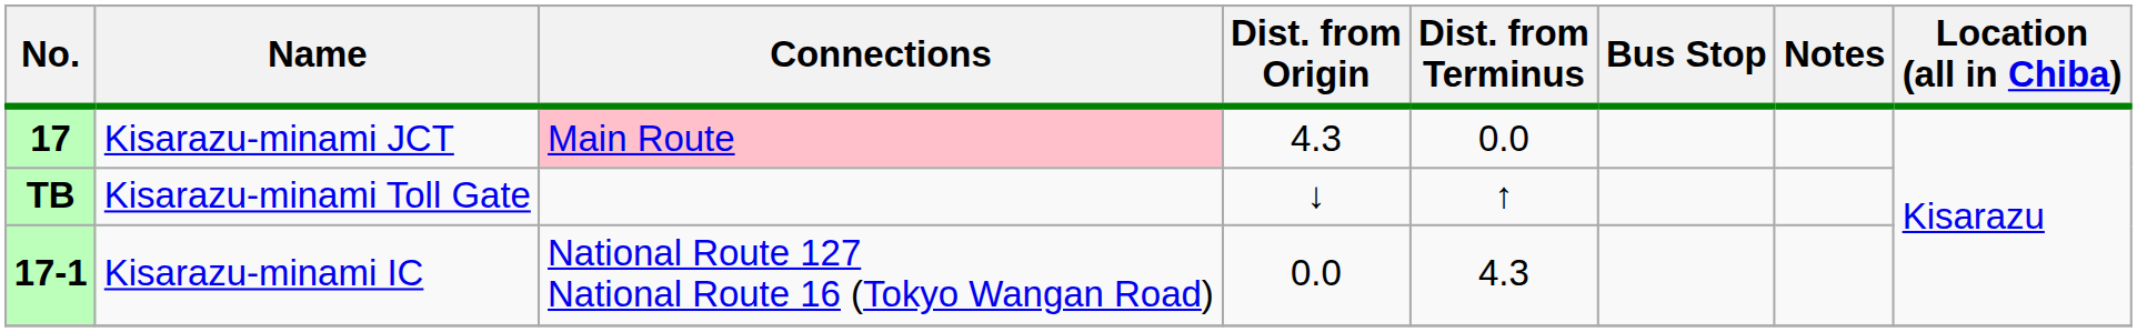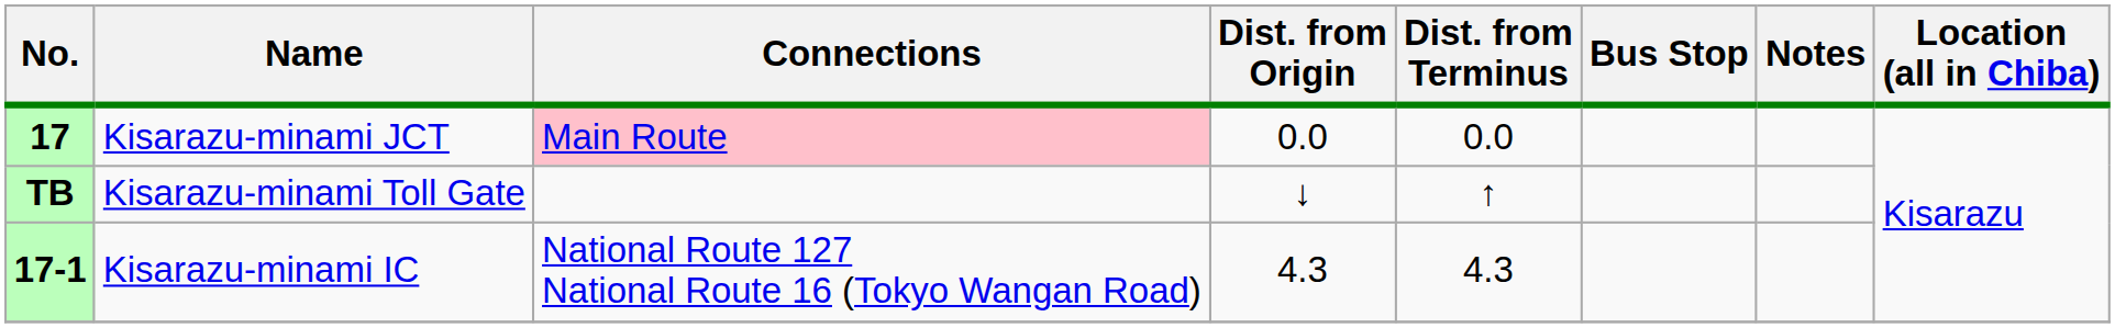 <table class="wikitable">
 <tr>
 <th style="border-bottom:3px solid green;">No.</th>
 <th style="border-bottom:3px solid green;">Name</th>
 <th style="border-bottom:3px solid green;">Connections</th>
 <th style="border-bottom:3px solid green;">Dist. from<br>Origin</th>
 <th style="border-bottom:3px solid green;">Dist. from<br>Terminus</th>
 <th style="border-bottom:3px solid green;">Bus Stop</th>
 <th style="border-bottom:3px solid green;">Notes</th>
 <th style="border-bottom:3px solid green;">Location<br>(all in <a href='#'>Chiba</a>)</th>
 </tr>
 <tr>
 <th style="background-color: #BFB;">17</th>
 <td><a href='#'>Kisarazu-minami JCT</a></td>
 <td style="background: pink;"> <a href='#'>Main Route</a></td>
-<td style="text-align: center;">4.3</td>
+<td style="text-align: center;">0.0</td>
 <td style="text-align: center;">0.0</td>
 <td style="text-align: center;"></td>
 <td></td>
 <td rowspan="3"><a href='#'>Kisarazu</a></td>
 </tr>
 <tr>
 <th style="background-color: #BFB;">TB</th>
 <td><a href='#'>Kisarazu-minami Toll Gate</a></td>
 <td></td>
 <td style="text-align: center;">↓</td>
 <td style="text-align: center;">↑</td>
 <td style="text-align: center;"></td>
 <td></td>
 </tr>
 <tr>
 <th style="background-color: #BFB;">17-1</th>
 <td><a href='#'>Kisarazu-minami IC</a></td>
 <td> <a href='#'>National Route 127</a><br> <a href='#'>National Route 16</a> (<a href='#'>Tokyo Wangan Road</a>)</td>
-<td style="text-align: center;">0.0</td>
+<td style="text-align: center;">4.3</td>
 <td style="text-align: center;">4.3</td>
 <td style="text-align: center;"></td>
 <td></td>
 </tr>
 <tr>
 </tr>
 </table>
